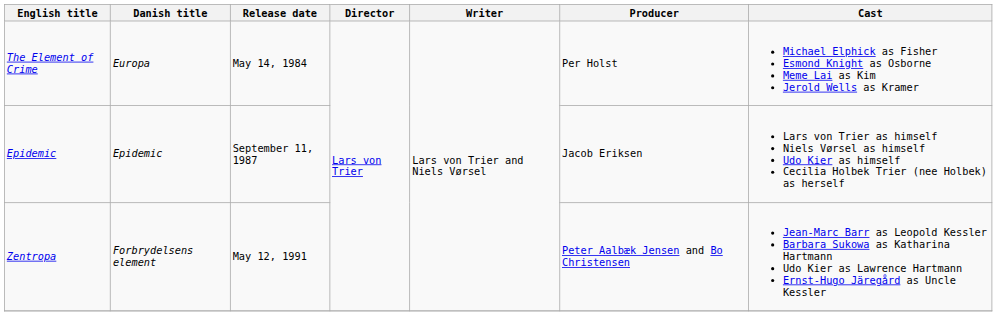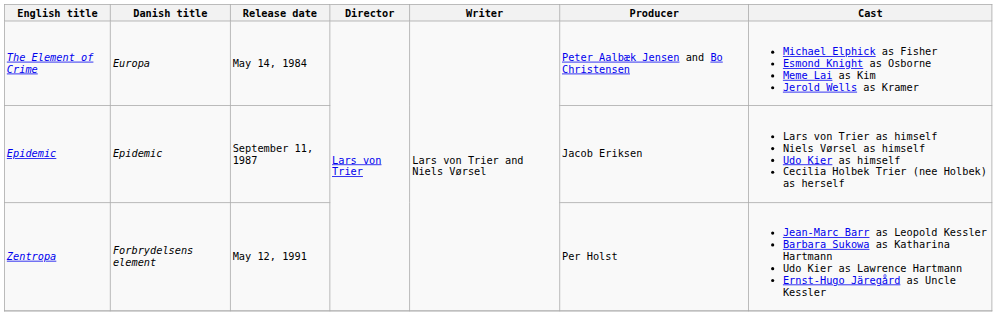 <table class="wikitable">
 <tr>
 <th>English title</th>
 <th>Danish title</th>
 <th>Release date</th>
 <th>Director</th>
 <th>Writer</th>
 <th>Producer</th>
 <th>Cast</th>
 </tr>
 <tr>
 <td><em><a href='#'>The Element of Crime</a></em></td>
 <td><em>Europa</em></td>
 <td>May 14, 1984</td>
 <td rowspan="3"><a href='#'>Lars von Trier</a></td>
 <td rowspan="3">Lars von Trier and Niels Vørsel</td>
-<td>Per Holst</td>
+<td><a href='#'>Peter Aalbæk Jensen</a> and <a href='#'>Bo Christensen</a></td>
 <td><br><ul><li><a href='#'>Michael Elphick</a> as Fisher</li><li><a href='#'>Esmond Knight</a> as Osborne</li><li><a href='#'>Meme Lai</a> as Kim</li><li><a href='#'>Jerold Wells</a> as Kramer</li></ul></td>
 </tr>
 <tr>
 <td><em><a href='#'>Epidemic</a></em></td>
 <td><em>Epidemic</em></td>
 <td>September 11, 1987</td>
 <td>Jacob Eriksen</td>
 <td><br><ul><li>Lars von Trier as himself</li><li>Niels Vørsel as himself</li><li><a href='#'>Udo Kier</a> as himself</li><li>Cecilia Holbek Trier (nee Holbek) as herself</li></ul></td>
 </tr>
 <tr>
 <td><em><a href='#'>Zentropa</a></em></td>
 <td><em>Forbrydelsens element</em></td>
 <td>May 12, 1991</td>
-<td><a href='#'>Peter Aalbæk Jensen</a> and <a href='#'>Bo Christensen</a></td>
+<td>Per Holst</td>
 <td><br><ul><li><a href='#'>Jean-Marc Barr</a> as Leopold Kessler</li><li><a href='#'>Barbara Sukowa</a> as Katharina Hartmann</li><li>Udo Kier as Lawrence Hartmann</li><li><a href='#'>Ernst-Hugo Järegård</a> as Uncle Kessler</li></ul></td>
 </tr>
 <tr>
 </tr>
 </table>
